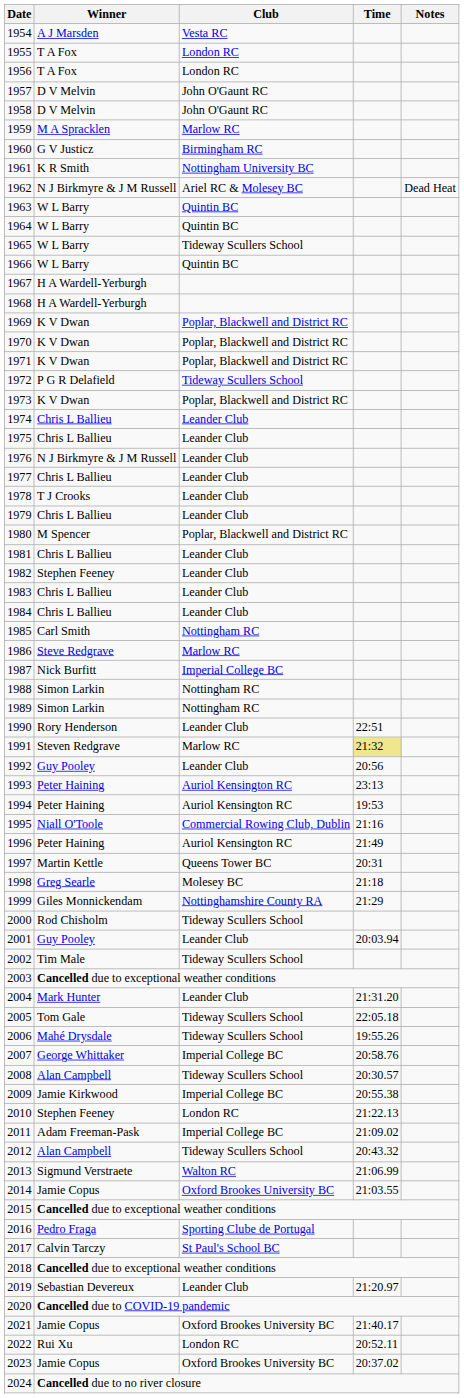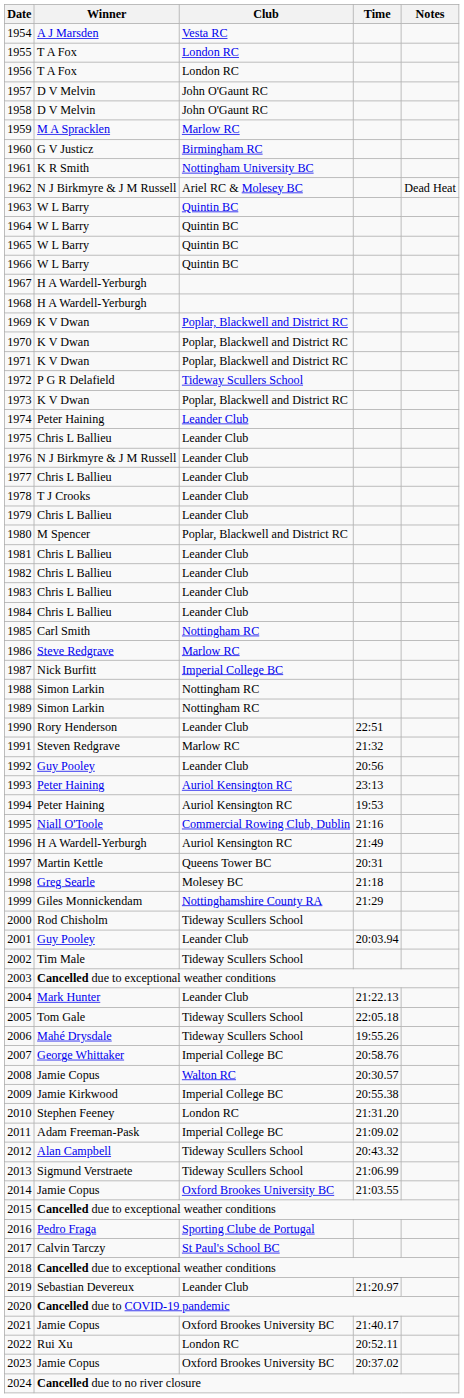 <table class="wikitable">
 <tr>
 <th>Date</th>
 <th>Winner</th>
 <th>Club</th>
 <th>Time</th>
 <th>Notes</th>
 </tr>
 <tr>
 <td>1954</td>
 <td><a href='#'>A J Marsden</a></td>
 <td><a href='#'>Vesta RC</a></td>
 <td></td>
 <td></td>
 </tr>
 <tr>
 <td>1955</td>
 <td>T A Fox</td>
 <td><a href='#'>London RC</a></td>
 <td></td>
 <td></td>
 </tr>
 <tr>
 <td>1956</td>
 <td>T A Fox</td>
 <td>London RC</td>
 <td></td>
 <td></td>
 </tr>
 <tr>
 <td>1957</td>
 <td>D V Melvin</td>
 <td>John O'Gaunt RC</td>
 <td></td>
 <td></td>
 </tr>
 <tr>
 <td>1958</td>
 <td>D V Melvin</td>
 <td>John O'Gaunt RC</td>
 <td></td>
 <td></td>
 </tr>
 <tr>
 <td>1959</td>
 <td><a href='#'>M A Spracklen</a></td>
 <td><a href='#'>Marlow RC</a></td>
 <td></td>
 <td></td>
 </tr>
 <tr>
 <td>1960</td>
 <td>G V Justicz</td>
 <td><a href='#'>Birmingham RC</a></td>
 <td></td>
 <td></td>
 </tr>
 <tr>
 <td>1961</td>
 <td>K R Smith</td>
 <td><a href='#'>Nottingham University BC</a></td>
 <td></td>
 <td></td>
 </tr>
 <tr>
 <td>1962</td>
 <td>N J Birkmyre & J M Russell</td>
 <td>Ariel RC & <a href='#'>Molesey BC</a></td>
 <td></td>
 <td>Dead Heat</td>
 </tr>
 <tr>
 <td>1963</td>
 <td>W L Barry</td>
 <td><a href='#'>Quintin BC</a></td>
 <td></td>
 <td></td>
 </tr>
 <tr>
 <td>1964</td>
 <td>W L Barry</td>
 <td>Quintin BC</td>
 <td></td>
 <td></td>
 </tr>
 <tr>
 <td>1965</td>
 <td>W L Barry</td>
-<td>Tideway Scullers School</td>
+<td>Quintin BC</td>
 <td></td>
 <td></td>
 </tr>
 <tr>
 <td>1966</td>
 <td>W L Barry</td>
 <td>Quintin BC</td>
 <td></td>
 <td></td>
 </tr>
 <tr>
 <td>1967</td>
 <td>H A Wardell-Yerburgh</td>
 <td></td>
 <td></td>
 <td></td>
 </tr>
 <tr>
 <td>1968</td>
 <td>H A Wardell-Yerburgh</td>
 <td></td>
 <td></td>
 <td></td>
 </tr>
 <tr>
 <td>1969</td>
 <td>K V Dwan</td>
 <td><a href='#'>Poplar, Blackwell and District RC</a></td>
 <td></td>
 <td></td>
 </tr>
 <tr>
 <td>1970</td>
 <td>K V Dwan</td>
 <td>Poplar, Blackwell and District RC</td>
 <td></td>
 <td></td>
 </tr>
 <tr>
 <td>1971</td>
 <td>K V Dwan</td>
 <td>Poplar, Blackwell and District RC</td>
 <td></td>
 <td></td>
 </tr>
 <tr>
 <td>1972</td>
 <td>P G R Delafield</td>
 <td><a href='#'>Tideway Scullers School</a></td>
 <td></td>
 <td></td>
 </tr>
 <tr>
 <td>1973</td>
 <td>K V Dwan</td>
 <td>Poplar, Blackwell and District RC</td>
 <td></td>
 <td></td>
 </tr>
 <tr>
 <td>1974</td>
-<td><a href='#'>Chris L Ballieu</a></td>
+<td>Peter Haining</td>
 <td><a href='#'>Leander Club</a></td>
 <td></td>
 <td></td>
 </tr>
 <tr>
 <td>1975</td>
 <td>Chris L Ballieu</td>
 <td>Leander Club</td>
 <td></td>
 <td></td>
 </tr>
 <tr>
 <td>1976</td>
 <td>N J Birkmyre & J M Russell</td>
 <td>Leander Club</td>
 <td></td>
 <td></td>
 </tr>
 <tr>
 <td>1977</td>
 <td>Chris L Ballieu</td>
 <td>Leander Club</td>
 <td></td>
 <td></td>
 </tr>
 <tr>
 <td>1978</td>
 <td>T J Crooks</td>
 <td>Leander Club</td>
 <td></td>
 <td></td>
 </tr>
 <tr>
 <td>1979</td>
 <td>Chris L Ballieu</td>
 <td>Leander Club</td>
 <td></td>
 <td></td>
 </tr>
 <tr>
 <td>1980</td>
 <td>M Spencer</td>
 <td>Poplar, Blackwell and District RC</td>
 <td></td>
 <td></td>
 </tr>
 <tr>
 <td>1981</td>
 <td>Chris L Ballieu</td>
 <td>Leander Club</td>
 <td></td>
 <td></td>
 </tr>
 <tr>
 <td>1982</td>
-<td>Stephen Feeney</td>
+<td>Chris L Ballieu</td>
 <td>Leander Club</td>
 <td></td>
 <td></td>
 </tr>
 <tr>
 <td>1983</td>
 <td>Chris L Ballieu</td>
 <td>Leander Club</td>
 <td></td>
 <td></td>
 </tr>
 <tr>
 <td>1984</td>
 <td>Chris L Ballieu</td>
 <td>Leander Club</td>
 <td></td>
 <td></td>
 </tr>
 <tr>
 <td>1985</td>
 <td>Carl Smith</td>
 <td><a href='#'>Nottingham RC</a></td>
 <td></td>
 <td></td>
 </tr>
 <tr>
 <td>1986</td>
 <td><a href='#'>Steve Redgrave</a></td>
 <td><a href='#'>Marlow RC</a></td>
 <td></td>
 <td></td>
 </tr>
 <tr>
 <td>1987</td>
 <td>Nick Burfitt</td>
 <td><a href='#'>Imperial College BC</a></td>
 <td></td>
 <td></td>
 </tr>
 <tr>
 <td>1988</td>
 <td>Simon Larkin</td>
 <td>Nottingham RC</td>
 <td></td>
 <td></td>
 </tr>
 <tr>
 <td>1989</td>
 <td>Simon Larkin</td>
 <td>Nottingham RC</td>
 <td></td>
 <td></td>
 </tr>
 <tr>
 <td>1990</td>
 <td>Rory Henderson</td>
 <td>Leander Club</td>
 <td>22:51</td>
 <td></td>
 </tr>
 <tr>
 <td>1991</td>
 <td>Steven Redgrave</td>
 <td>Marlow RC</td>
-<td style="background: khaki;">21:32</td>
+<td>21:32</td>
 <td></td>
 </tr>
 <tr>
 <td>1992</td>
 <td><a href='#'>Guy Pooley</a></td>
 <td>Leander Club</td>
 <td>20:56</td>
 <td></td>
 </tr>
 <tr>
 <td>1993</td>
 <td><a href='#'>Peter Haining</a></td>
 <td><a href='#'>Auriol Kensington RC</a></td>
 <td>23:13</td>
 <td></td>
 </tr>
 <tr>
 <td>1994</td>
 <td>Peter Haining</td>
 <td>Auriol Kensington RC</td>
 <td>19:53</td>
 <td></td>
 </tr>
 <tr>
 <td>1995</td>
 <td><a href='#'>Niall O'Toole</a></td>
 <td><a href='#'>Commercial Rowing Club, Dublin</a></td>
 <td>21:16</td>
 <td></td>
 </tr>
 <tr>
 <td>1996</td>
-<td>Peter Haining</td>
+<td>H A Wardell-Yerburgh</td>
 <td>Auriol Kensington RC</td>
 <td>21:49</td>
 <td></td>
 </tr>
 <tr>
 <td>1997</td>
 <td>Martin Kettle</td>
 <td>Queens Tower BC</td>
 <td>20:31</td>
 <td></td>
 </tr>
 <tr>
 <td>1998</td>
 <td><a href='#'>Greg Searle</a></td>
 <td>Molesey BC</td>
 <td>21:18</td>
 <td></td>
 </tr>
 <tr>
 <td>1999</td>
 <td>Giles Monnickendam</td>
 <td><a href='#'>Nottinghamshire County RA</a></td>
 <td>21:29</td>
 <td></td>
 </tr>
 <tr>
 <td>2000</td>
 <td>Rod Chisholm</td>
 <td>Tideway Scullers School</td>
 <td></td>
 <td></td>
 </tr>
 <tr>
 <td>2001</td>
 <td><a href='#'>Guy Pooley</a></td>
 <td>Leander Club </td>
 <td>20:03.94</td>
 <td></td>
 </tr>
 <tr>
 <td>2002</td>
 <td>Tim Male</td>
 <td>Tideway Scullers School</td>
 <td></td>
 <td></td>
 </tr>
 <tr>
 <td>2003</td>
 <td colspan="4"><strong>Cancelled</strong> due to exceptional weather conditions</td>
 </tr>
 <tr>
 <td>2004</td>
 <td><a href='#'>Mark Hunter</a></td>
 <td>Leander Club </td>
-<td>21:31.20</td>
+<td>21:22.13</td>
 <td></td>
 </tr>
 <tr>
 <td>2005</td>
 <td>Tom Gale</td>
 <td>Tideway Scullers School </td>
 <td>22:05.18</td>
 <td></td>
 </tr>
 <tr>
 <td>2006</td>
 <td><a href='#'>Mahé Drysdale</a></td>
 <td>Tideway Scullers School </td>
 <td>19:55.26</td>
 <td></td>
 </tr>
 <tr>
 <td>2007</td>
 <td><a href='#'>George Whittaker</a></td>
 <td>Imperial College BC </td>
 <td>20:58.76</td>
 <td></td>
 </tr>
 <tr>
 <td>2008</td>
-<td><a href='#'>Alan Campbell</a></td>
-<td>Tideway Scullers School </td>
+<td>Jamie Copus</td>
+<td><a href='#'>Walton RC</a> </td>
 <td>20:30.57</td>
 <td></td>
 </tr>
 <tr>
 <td>2009</td>
 <td>Jamie Kirkwood</td>
 <td>Imperial College BC </td>
 <td>20:55.38</td>
 <td></td>
 </tr>
 <tr>
 <td>2010</td>
 <td>Stephen Feeney</td>
 <td>London RC </td>
-<td>21:22.13</td>
+<td>21:31.20</td>
 <td></td>
 </tr>
 <tr>
 <td>2011</td>
 <td>Adam Freeman-Pask</td>
 <td>Imperial College BC </td>
 <td>21:09.02</td>
 <td></td>
 </tr>
 <tr>
 <td>2012</td>
 <td><a href='#'>Alan Campbell</a></td>
 <td>Tideway Scullers School </td>
 <td>20:43.32</td>
 <td></td>
 </tr>
 <tr>
 <td>2013</td>
 <td>Sigmund Verstraete</td>
-<td><a href='#'>Walton RC</a> </td>
+<td>Tideway Scullers School </td>
 <td>21:06.99</td>
 <td></td>
 </tr>
 <tr>
 <td>2014</td>
 <td>Jamie Copus</td>
 <td><a href='#'>Oxford Brookes University BC</a></td>
 <td>21:03.55</td>
 <td></td>
 </tr>
 <tr>
 <td>2015</td>
 <td colspan="4"><strong>Cancelled</strong> due to exceptional weather conditions</td>
 </tr>
 <tr>
 <td>2016</td>
 <td><a href='#'>Pedro Fraga</a></td>
 <td><a href='#'>Sporting Clube de Portugal</a></td>
 <td></td>
 <td></td>
 </tr>
 <tr>
 <td>2017</td>
 <td>Calvin Tarczy</td>
 <td><a href='#'>St Paul's School BC</a></td>
 <td></td>
 <td></td>
 </tr>
 <tr>
 <td>2018</td>
 <td colspan="4"><strong>Cancelled</strong> due to exceptional weather conditions</td>
 </tr>
 <tr>
 <td>2019</td>
 <td>Sebastian Devereux</td>
 <td>Leander Club</td>
 <td>21:20.97</td>
 <td></td>
 </tr>
 <tr>
 <td>2020</td>
 <td colspan="4"><strong>Cancelled</strong> due to <a href='#'>COVID-19 pandemic</a></td>
 </tr>
 <tr>
 <td>2021</td>
 <td>Jamie Copus</td>
 <td>Oxford Brookes University BC</td>
 <td>21:40.17</td>
 <td></td>
 </tr>
 <tr>
 <td>2022</td>
 <td>Rui Xu</td>
 <td>London RC</td>
 <td>20:52.11</td>
 <td></td>
 </tr>
 <tr>
 <td>2023</td>
 <td>Jamie Copus</td>
 <td>Oxford Brookes University BC</td>
 <td>20:37.02</td>
 <td></td>
 </tr>
 <tr>
 <td>2024</td>
 <td colspan="4"><strong>Cancelled</strong> due to no river closure</td>
 </tr>
 </table>
